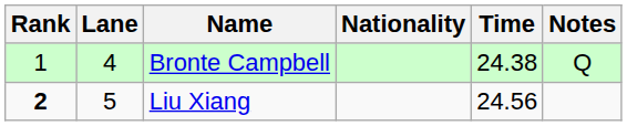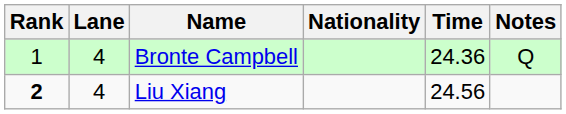 <table class="wikitable sortable" style="text-align:center">
 <tr>
 <th>Rank</th>
 <th>Lane</th>
 <th>Name</th>
 <th>Nationality</th>
 <th>Time</th>
 <th>Notes</th>
 </tr>
 <tr bgcolor=ccffcc>
 <td>1</td>
 <td>4</td>
 <td align=left><a href='#'>Bronte Campbell</a></td>
 <td align=left></td>
-<td>24.38</td>
+<td>24.36</td>
 <td>Q</td>
 </tr>
 <tr>
 <td><strong>2</strong></td>
-<td>5</td>
+<td>4</td>
 <td align=left><a href='#'>Liu Xiang</a></td>
 <td align=left></td>
 <td>24.56</td>
 <td></td>
 </tr>
 </table>
